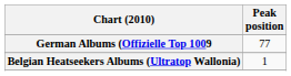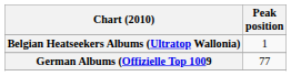 <table class="wikitable sortable plainrowheaders" style="text-align:center;">
 <tr>
 <th scope="col">Chart (2010)</th>
 <th scope="col">Peak<br>position</th>
 </tr>
 <tr>
 </tr>
 <tr>
 </tr>
 <tr>
 </tr>
 <tr>
-<th scope="row">German Albums (<a href='#'>Offizielle Top 100</a>9</th>
-<td style="text-align:center;">77</td>
+<th scope="row">Belgian Heatseekers Albums (<a href='#'>Ultratop</a> Wallonia)</th>
+<td style="text-align:center;">1</td>
 </tr>
 <tr>
 </tr>
 <tr>
 </tr>
 <tr>
 </tr>
 <tr>
-<th scope="row">Belgian Heatseekers Albums (<a href='#'>Ultratop</a> Wallonia)</th>
-<td style="text-align:center;">1</td>
+<th scope="row">German Albums (<a href='#'>Offizielle Top 100</a>9</th>
+<td style="text-align:center;">77</td>
 </tr>
 <tr>
 </tr>
 <tr>
 </tr>
 <tr>
 </tr>
 <tr>
 </tr>
 <tr>
 </tr>
 <tr>
 </tr>
 <tr>
 </tr>
 <tr>
 </tr>
 <tr>
 </tr>
 </table>
